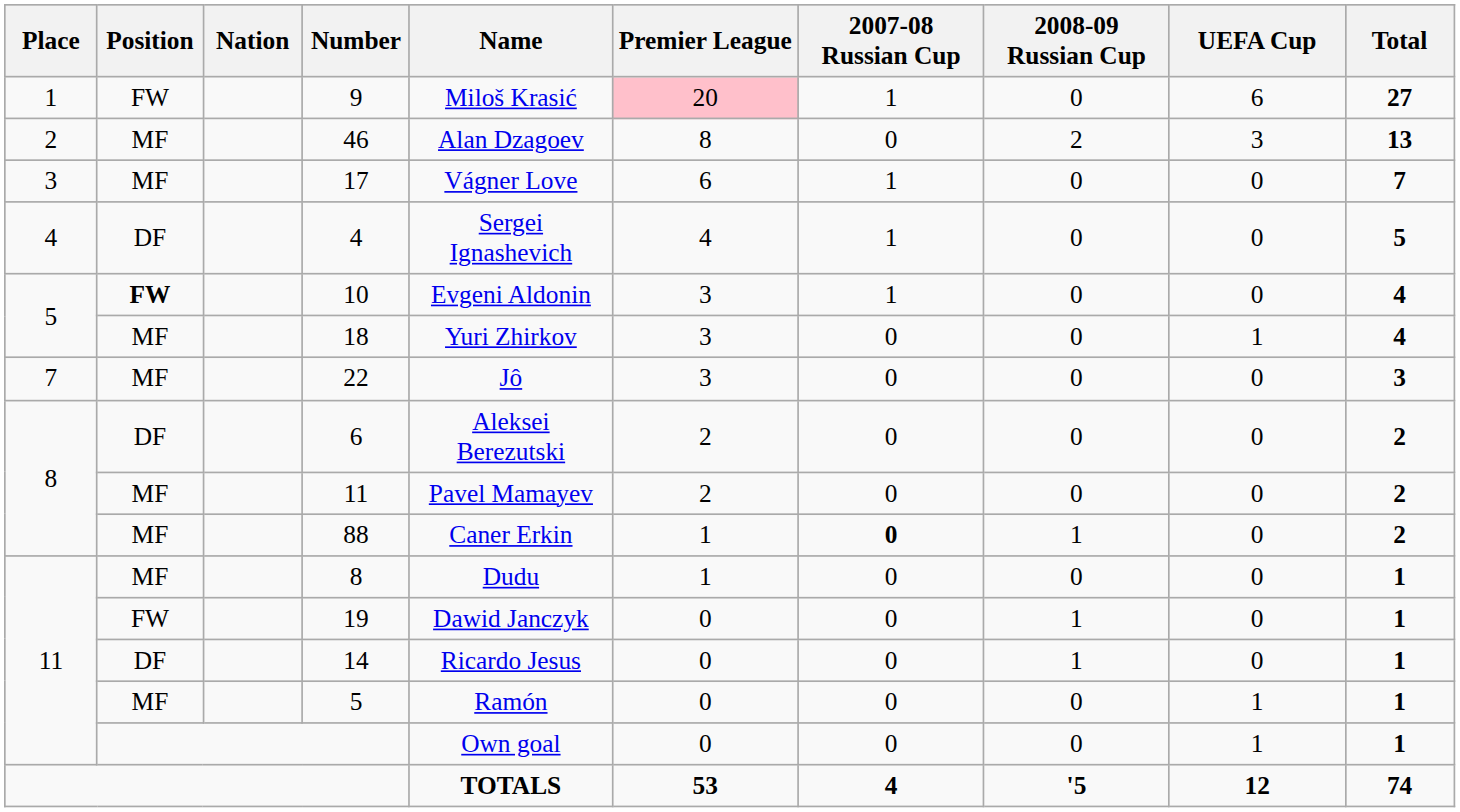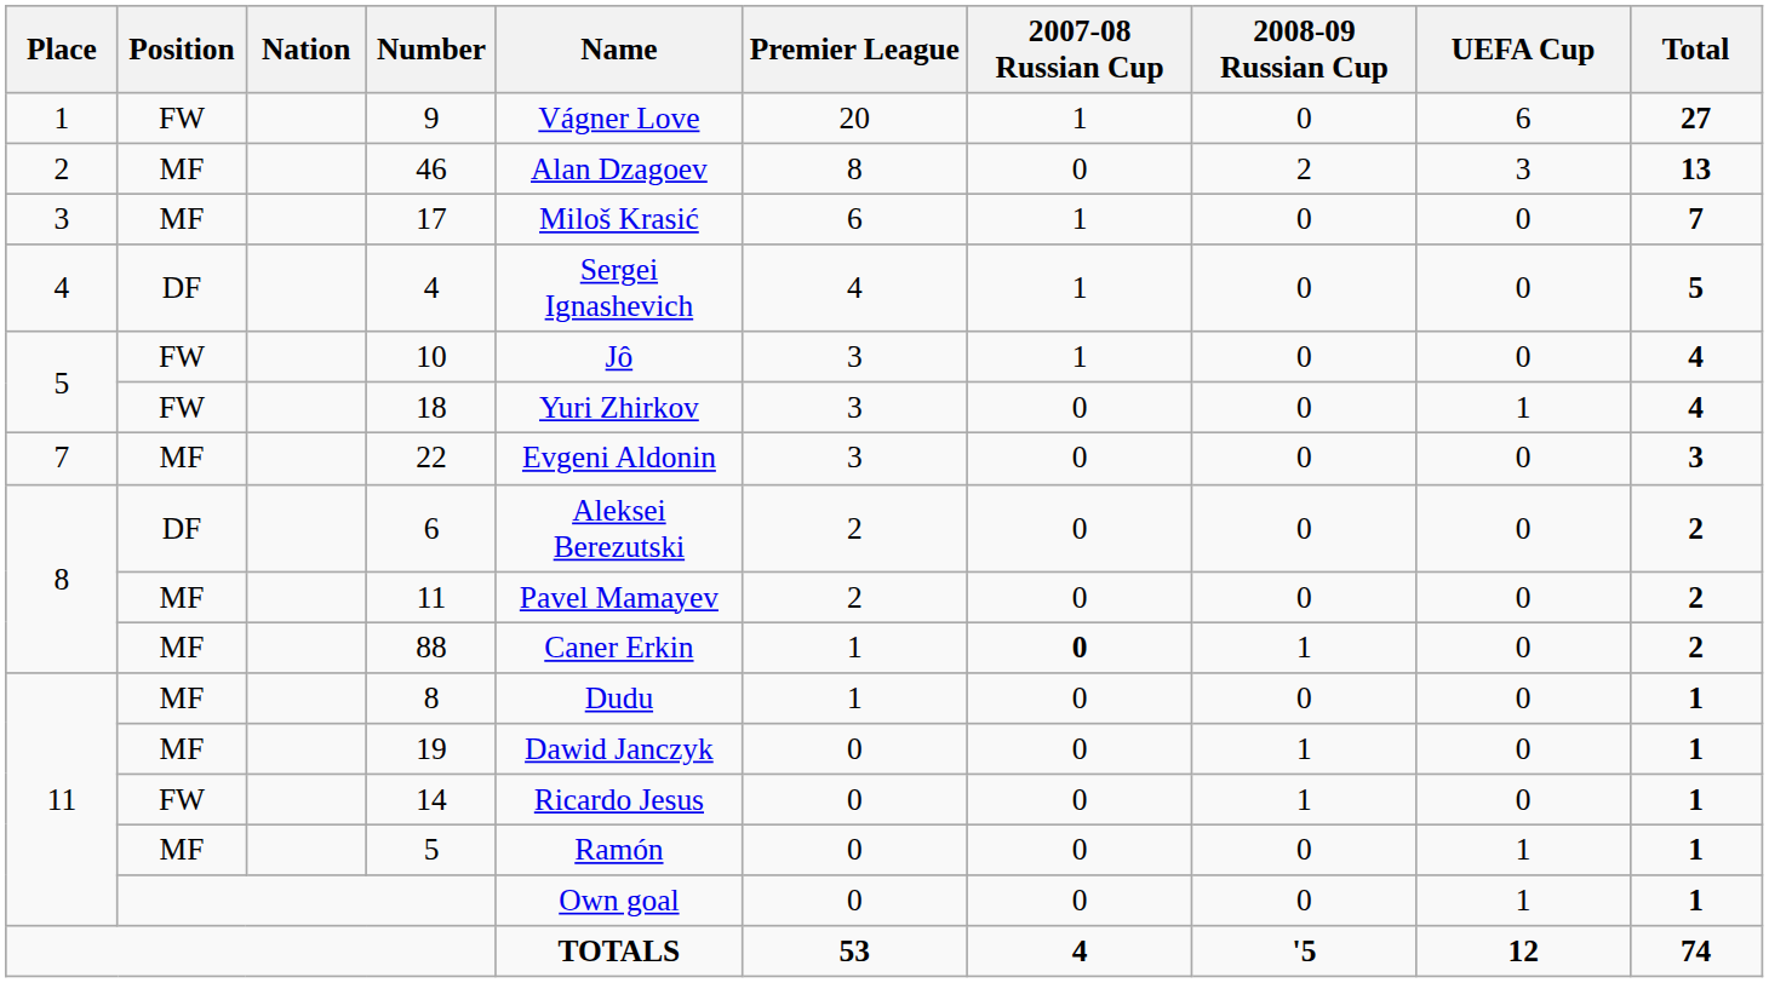 <table class="wikitable" style="font-size: 95%; text-align: center;">
 <tr>
 <th width=60>Place</th>
 <th width=60>Position</th>
 <th width=60>Nation</th>
 <th width=60>Number</th>
 <th width=150>Name</th>
 <th width=150>Premier League</th>
 <th width=150>2007-08 Russian Cup</th>
 <th width=150>2008-09 Russian Cup</th>
 <th width=150>UEFA Cup</th>
 <th width=80><strong>Total</strong></th>
 </tr>
 <tr>
 <td>1</td>
 <td>FW</td>
 <td></td>
 <td>9</td>
-<td><a href='#'>Miloš Krasić</a></td>
-<td style="background: pink;">20</td>
+<td><a href='#'>Vágner Love</a></td>
+<td>20</td>
 <td>1</td>
 <td>0</td>
 <td>6</td>
 <td><strong>27</strong></td>
 </tr>
 <tr>
 <td>2</td>
 <td>MF</td>
 <td></td>
 <td>46</td>
 <td><a href='#'>Alan Dzagoev</a></td>
 <td>8</td>
 <td>0</td>
 <td>2</td>
 <td>3</td>
 <td><strong>13</strong></td>
 </tr>
 <tr>
 <td>3</td>
 <td>MF</td>
 <td></td>
 <td>17</td>
-<td><a href='#'>Vágner Love</a></td>
+<td><a href='#'>Miloš Krasić</a></td>
 <td>6</td>
 <td>1</td>
 <td>0</td>
 <td>0</td>
 <td><strong>7</strong></td>
 </tr>
 <tr>
 <td>4</td>
 <td>DF</td>
 <td></td>
 <td>4</td>
 <td><a href='#'>Sergei Ignashevich</a></td>
 <td>4</td>
 <td>1</td>
 <td>0</td>
 <td>0</td>
 <td><strong>5</strong></td>
 </tr>
 <tr>
 <td rowspan="2">5</td>
-<td><strong>FW</strong></td>
+<td>FW</td>
 <td></td>
 <td>10</td>
-<td><a href='#'>Evgeni Aldonin</a></td>
+<td><a href='#'>Jô</a></td>
 <td>3</td>
 <td>1</td>
 <td>0</td>
 <td>0</td>
 <td><strong>4</strong></td>
 </tr>
 <tr>
-<td>MF</td>
+<td>FW</td>
 <td></td>
 <td>18</td>
 <td><a href='#'>Yuri Zhirkov</a></td>
 <td>3</td>
 <td>0</td>
 <td>0</td>
 <td>1</td>
 <td><strong>4</strong></td>
 </tr>
 <tr>
 <td>7</td>
 <td>MF</td>
 <td></td>
 <td>22</td>
-<td><a href='#'>Jô</a></td>
+<td><a href='#'>Evgeni Aldonin</a></td>
 <td>3</td>
 <td>0</td>
 <td>0</td>
 <td>0</td>
 <td><strong>3</strong></td>
 </tr>
 <tr>
 <td rowspan="3">8</td>
 <td>DF</td>
 <td></td>
 <td>6</td>
 <td><a href='#'>Aleksei Berezutski</a></td>
 <td>2</td>
 <td>0</td>
 <td>0</td>
 <td>0</td>
 <td><strong>2</strong></td>
 </tr>
 <tr>
 <td>MF</td>
 <td></td>
 <td>11</td>
 <td><a href='#'>Pavel Mamayev</a></td>
 <td>2</td>
 <td>0</td>
 <td>0</td>
 <td>0</td>
 <td><strong>2</strong></td>
 </tr>
 <tr>
 <td>MF</td>
 <td></td>
 <td>88</td>
 <td><a href='#'>Caner Erkin</a></td>
 <td>1</td>
 <td><strong>0</strong></td>
 <td>1</td>
 <td>0</td>
 <td><strong>2</strong></td>
 </tr>
 <tr>
 <td rowspan="5">11</td>
 <td>MF</td>
 <td></td>
 <td>8</td>
 <td><a href='#'>Dudu</a></td>
 <td>1</td>
 <td>0</td>
 <td>0</td>
 <td>0</td>
 <td><strong>1</strong></td>
 </tr>
 <tr>
-<td>FW</td>
+<td>MF</td>
 <td></td>
 <td>19</td>
 <td><a href='#'>Dawid Janczyk</a></td>
 <td>0</td>
 <td>0</td>
 <td>1</td>
 <td>0</td>
 <td><strong>1</strong></td>
 </tr>
 <tr>
-<td>DF</td>
+<td>FW</td>
 <td></td>
 <td>14</td>
 <td><a href='#'>Ricardo Jesus</a></td>
 <td>0</td>
 <td>0</td>
 <td>1</td>
 <td>0</td>
 <td><strong>1</strong></td>
 </tr>
 <tr>
 <td>MF</td>
 <td></td>
 <td>5</td>
 <td><a href='#'>Ramón</a></td>
 <td>0</td>
 <td>0</td>
 <td>0</td>
 <td>1</td>
 <td><strong>1</strong></td>
 </tr>
 <tr>
 <td colspan="3"></td>
 <td><a href='#'>Own goal</a></td>
 <td>0</td>
 <td>0</td>
 <td>0</td>
 <td>1</td>
 <td><strong>1</strong></td>
 </tr>
 <tr>
 <td colspan="4"></td>
 <td><strong>TOTALS</strong></td>
 <td><strong>53</strong></td>
 <td><strong>4</strong></td>
 <td><strong>'5</strong></td>
 <td><strong>12</strong></td>
 <td><strong>74</strong></td>
 </tr>
 </table>
